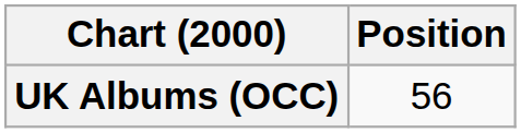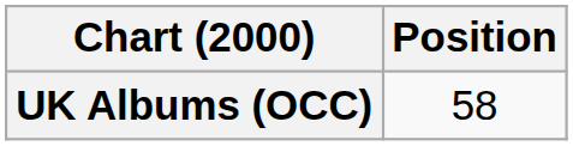 <table class="wikitable plainrowheaders" style="text-align:center">
 <tr>
 <th scope="col">Chart (2000)</th>
 <th scope="col">Position</th>
 </tr>
 <tr>
 <th scope="row">UK Albums (OCC)</th>
-<td>56</td>
+<td>58</td>
 </tr>
 </table>
